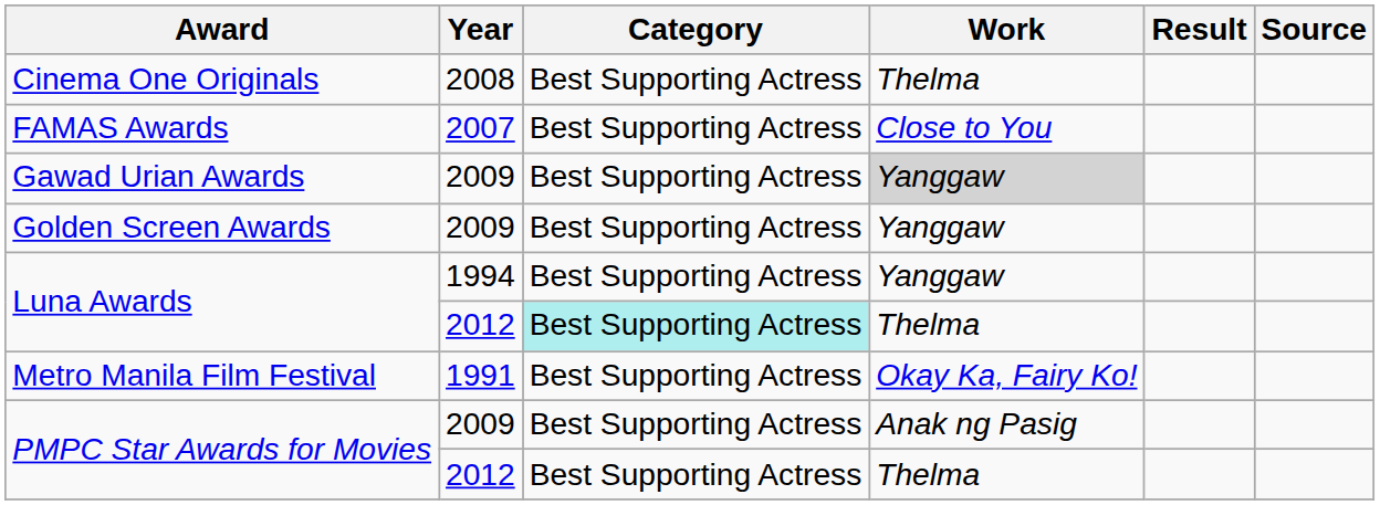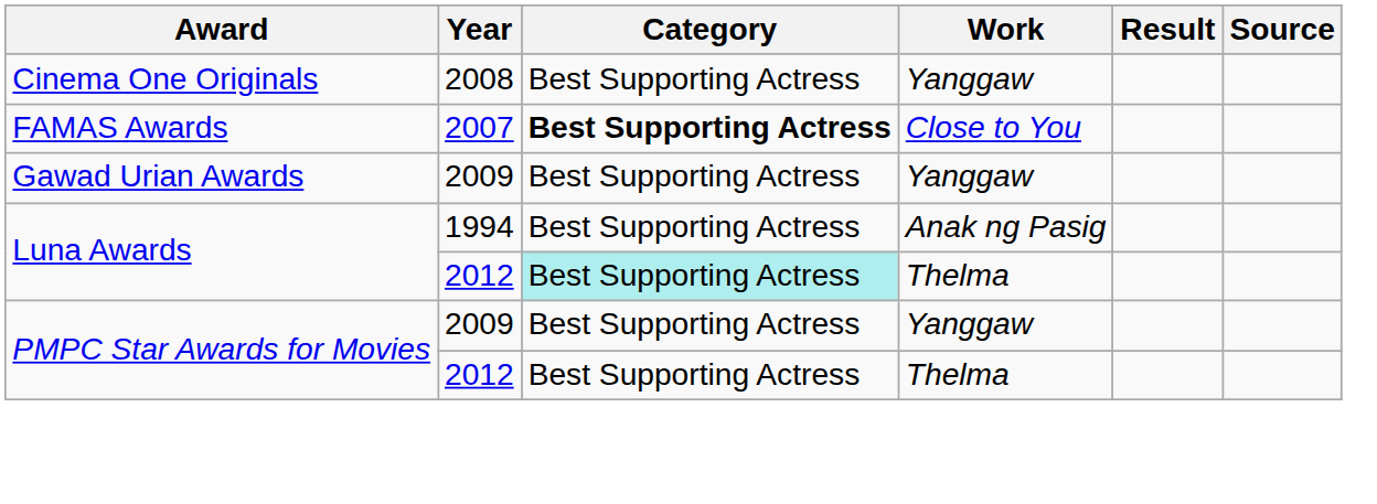 <table class="wikitable">
 <tr>
 <th>Award</th>
 <th>Year</th>
 <th>Category</th>
 <th>Work</th>
 <th>Result</th>
 <th>Source </th>
 </tr>
 <tr>
 <td><a href='#'>Cinema One Originals</a></td>
 <td>2008</td>
 <td>Best Supporting Actress</td>
-<td><em>Thelma</em></td>
+<td><em>Yanggaw</em></td>
 <td></td>
 <td></td>
 </tr>
 <tr>
 <td><a href='#'>FAMAS Awards</a></td>
 <td><a href='#'>2007</a></td>
-<td>Best Supporting Actress</td>
+<td><strong>Best Supporting Actress</strong></td>
 <td><em><a href='#'>Close to You</a></em></td>
 <td></td>
 <td></td>
 </tr>
 <tr>
 <td><a href='#'>Gawad Urian Awards</a></td>
-<td>2009</td>
-<td>Best Supporting Actress</td>
-<td style="background: lightgrey;"><em>Yanggaw</em></td>
-<td></td>
-<td></td>
-</tr>
-<tr>
-<td><a href='#'>Golden Screen Awards</a></td>
 <td>2009</td>
 <td>Best Supporting Actress</td>
 <td><em>Yanggaw</em></td>
 <td></td>
 <td></td>
 </tr>
 <tr>
 <td rowspan="2"><a href='#'>Luna Awards</a></td>
 <td>1994</td>
 <td>Best Supporting Actress</td>
-<td><em>Yanggaw</em></td>
+<td><em>Anak ng Pasig</em></td>
 <td></td>
 <td></td>
 </tr>
 <tr>
 <td><a href='#'>2012</a></td>
 <td style="background: paleturquoise;">Best Supporting Actress</td>
 <td><em>Thelma</em></td>
 <td></td>
 <td></td>
 </tr>
 <tr>
-<td><a href='#'>Metro Manila Film Festival</a></td>
-<td><a href='#'>1991</a></td>
-<td>Best Supporting Actress</td>
-<td><em><a href='#'>Okay Ka, Fairy Ko!</a></em></td>
-<td></td>
-<td></td>
-</tr>
-<tr>
 <td rowspan="2"><em><a href='#'>PMPC Star Awards for Movies</a></em></td>
 <td>2009</td>
 <td>Best Supporting Actress</td>
-<td><em>Anak ng Pasig</em></td>
+<td><em>Yanggaw</em></td>
 <td></td>
 <td></td>
 </tr>
 <tr>
 <td><a href='#'>2012</a></td>
 <td>Best Supporting Actress</td>
 <td><em>Thelma</em></td>
 <td></td>
 <td></td>
 </tr>
 </table>
